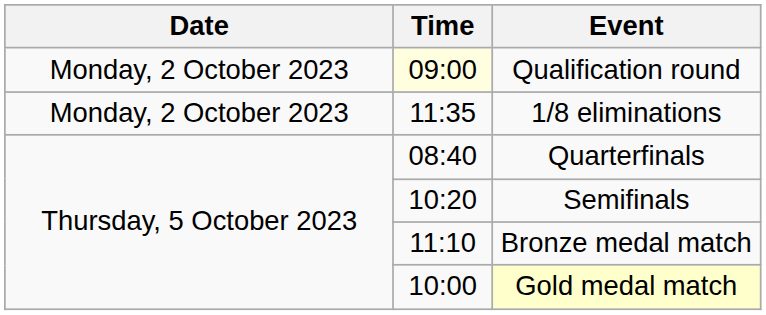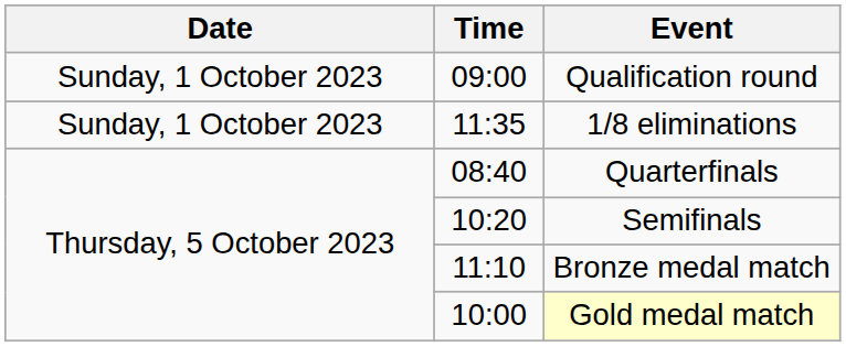 <table class = "wikitable" style="text-align:center;">
 <tr>
 <th width="220">Date</th>
 <th width="50">Time</th>
 <th width="150">Event</th>
 </tr>
 <tr>
-<td>Monday, 2 October 2023</td>
-<td style="background: lightyellow;">09:00</td>
+<td>Sunday, 1 October 2023</td>
+<td>09:00</td>
 <td>Qualification round</td>
 </tr>
 <tr>
-<td>Monday, 2 October 2023</td>
+<td>Sunday, 1 October 2023</td>
 <td>11:35</td>
 <td>1/8 eliminations</td>
 </tr>
 <tr>
 <td rowspan=4>Thursday, 5 October 2023</td>
 <td>08:40</td>
 <td>Quarterfinals</td>
 </tr>
 <tr>
 <td>10:20</td>
 <td>Semifinals</td>
 </tr>
 <tr>
 <td>11:10</td>
 <td>Bronze medal match</td>
 </tr>
 <tr>
 <td>10:00</td>
 <td bgcolor=ffffcc>Gold medal match</td>
 </tr>
 </table>
